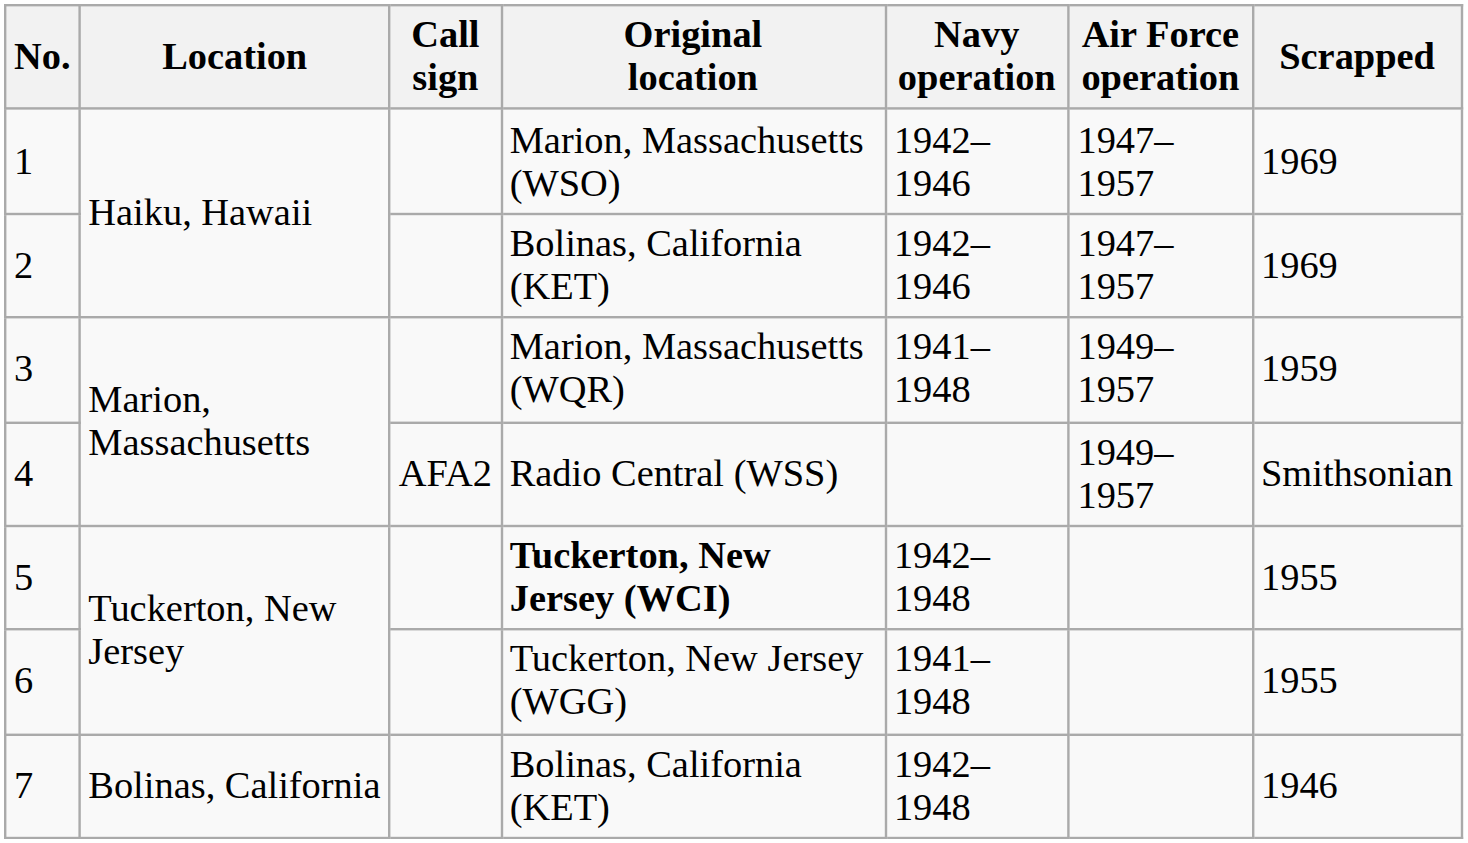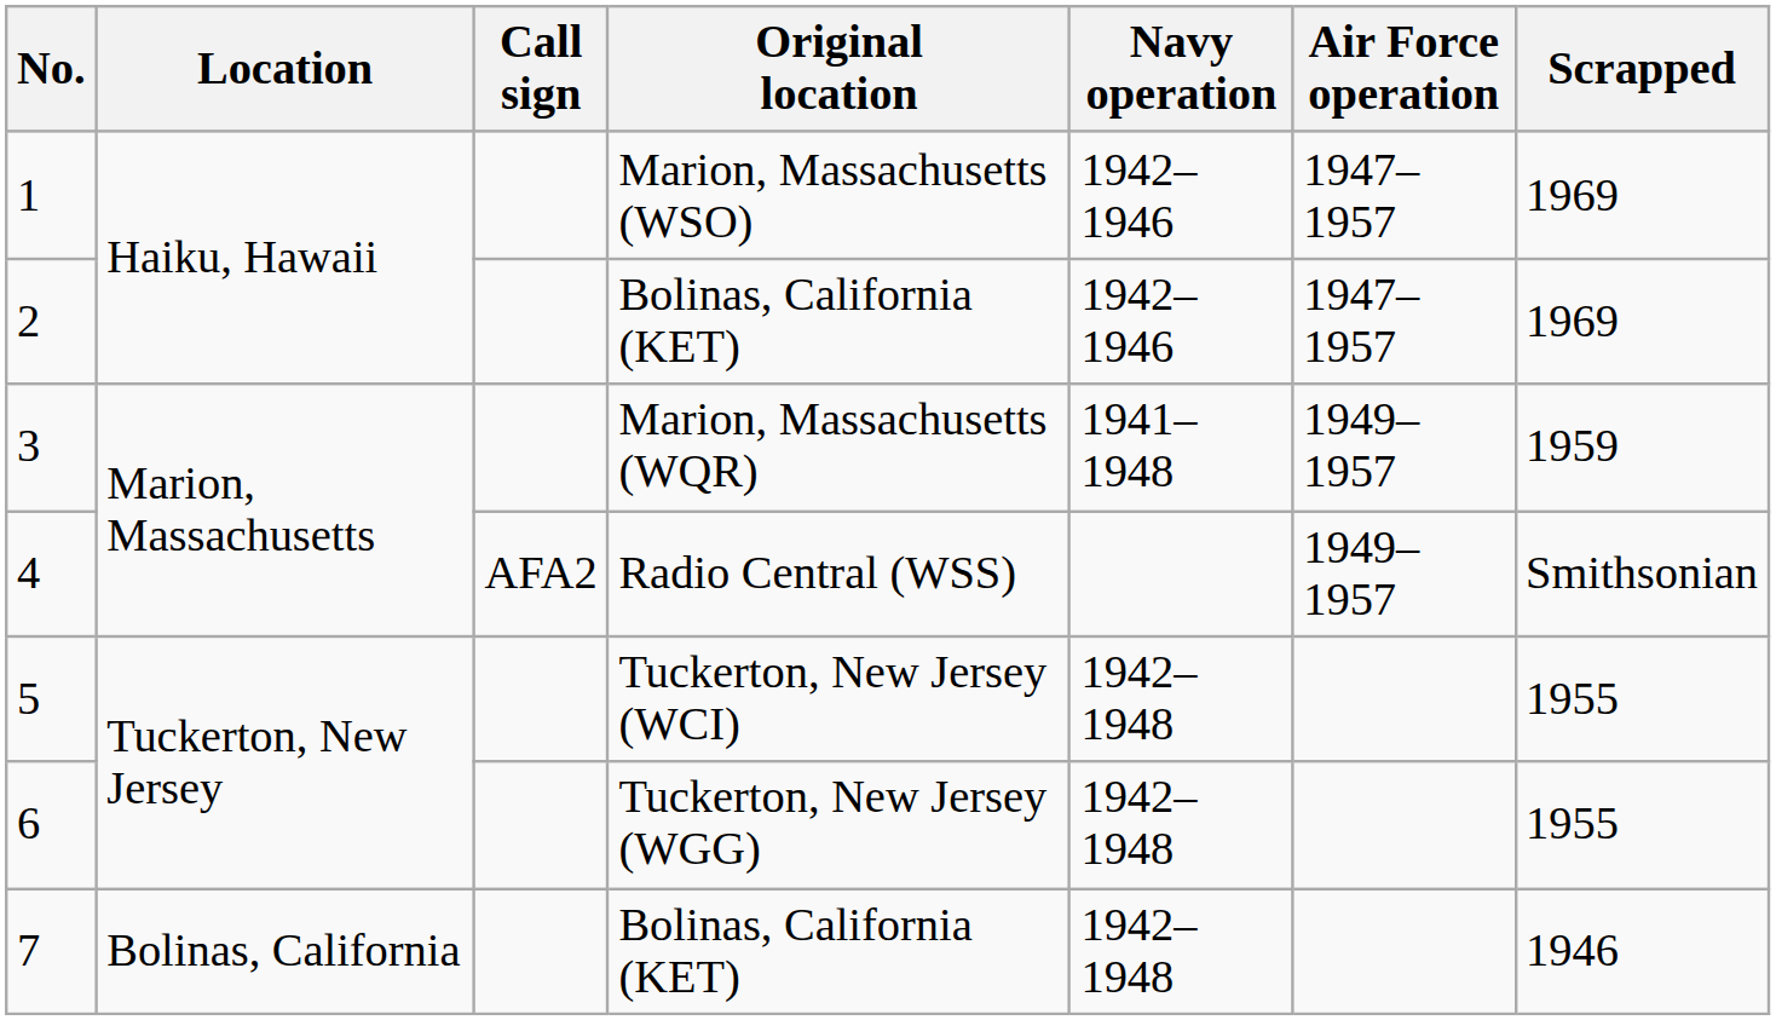 <table class="wikitable sortable">
 <tr>
 <th>No.</th>
 <th>Location</th>
 <th>Call<br>sign</th>
 <th>Original<br>location</th>
 <th>Navy<br>operation</th>
 <th>Air Force<br>operation</th>
 <th>Scrapped</th>
 </tr>
 <tr>
 <td>1</td>
 <td rowspan="2">Haiku, Hawaii</td>
 <td></td>
 <td>Marion, Massachusetts (WSO)</td>
 <td>1942–1946</td>
 <td>1947–1957</td>
 <td>1969</td>
 </tr>
 <tr>
 <td>2</td>
 <td></td>
 <td>Bolinas, California (KET)</td>
 <td>1942–1946</td>
 <td>1947–1957</td>
 <td>1969</td>
 </tr>
 <tr>
 <td>3</td>
 <td rowspan="2">Marion, Massachusetts</td>
 <td></td>
 <td>Marion, Massachusetts (WQR)</td>
 <td>1941–1948</td>
 <td>1949–1957</td>
 <td>1959</td>
 </tr>
 <tr>
 <td>4</td>
 <td>AFA2</td>
 <td>Radio Central (WSS)</td>
 <td></td>
 <td>1949–1957</td>
 <td>Smithsonian</td>
 </tr>
 <tr>
 <td>5</td>
 <td rowspan="2">Tuckerton, New Jersey</td>
 <td></td>
-<td><strong>Tuckerton, New Jersey (WCI)</strong></td>
+<td>Tuckerton, New Jersey (WCI)</td>
 <td>1942–1948</td>
 <td></td>
 <td>1955</td>
 </tr>
 <tr>
 <td>6</td>
 <td></td>
 <td>Tuckerton, New Jersey (WGG)</td>
-<td>1941–1948</td>
+<td>1942–1948</td>
 <td></td>
 <td>1955</td>
 </tr>
 <tr>
 <td>7</td>
 <td>Bolinas, California</td>
 <td></td>
 <td>Bolinas, California (KET)</td>
 <td>1942–1948</td>
 <td></td>
 <td>1946</td>
 </tr>
 </table>
